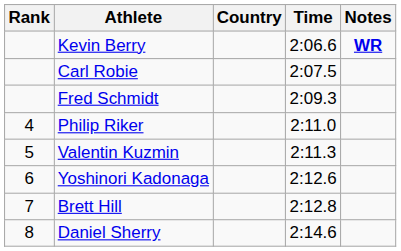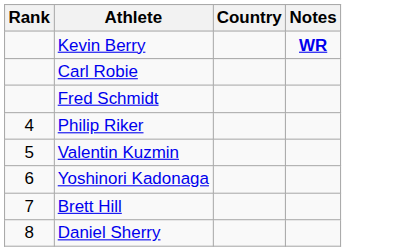 <table class="wikitable sortable" style="text-align:center">
 <tr>
 <th>Rank</th>
 <th>Athlete</th>
 <th>Country</th>
-<th>Time</th>
 <th>Notes</th>
 </tr>
 <tr>
 <td></td>
 <td align=left><a href='#'>Kevin Berry</a></td>
 <td align=left></td>
-<td>2:06.6</td>
 <td><strong><a href='#'>WR</a></strong></td>
 </tr>
 <tr>
 <td></td>
 <td align=left><a href='#'>Carl Robie</a></td>
 <td align=left></td>
-<td>2:07.5</td>
 <td><strong>  </strong></td>
 </tr>
 <tr>
 <td></td>
 <td align=left><a href='#'>Fred Schmidt</a></td>
 <td align=left></td>
-<td>2:09.3</td>
 <td><strong> </strong></td>
 </tr>
 <tr>
 <td>4</td>
 <td align=left><a href='#'>Philip Riker</a></td>
 <td align=left></td>
-<td>2:11.0</td>
 <td><strong> </strong></td>
 </tr>
 <tr>
 <td>5</td>
 <td align=left><a href='#'>Valentin Kuzmin</a></td>
 <td align=left></td>
-<td>2:11.3</td>
 <td><strong> </strong></td>
 </tr>
 <tr>
 <td>6</td>
 <td align=left><a href='#'>Yoshinori Kadonaga</a></td>
 <td align=left></td>
-<td>2:12.6</td>
 <td><strong> </strong></td>
 </tr>
 <tr>
 <td>7</td>
 <td align=left><a href='#'>Brett Hill</a></td>
 <td align=left></td>
-<td>2:12.8</td>
 <td><strong> </strong></td>
 </tr>
 <tr>
 <td>8</td>
 <td align=left><a href='#'>Daniel Sherry</a></td>
 <td align=left></td>
-<td>2:14.6</td>
 <td><strong> </strong></td>
 </tr>
 </table>
